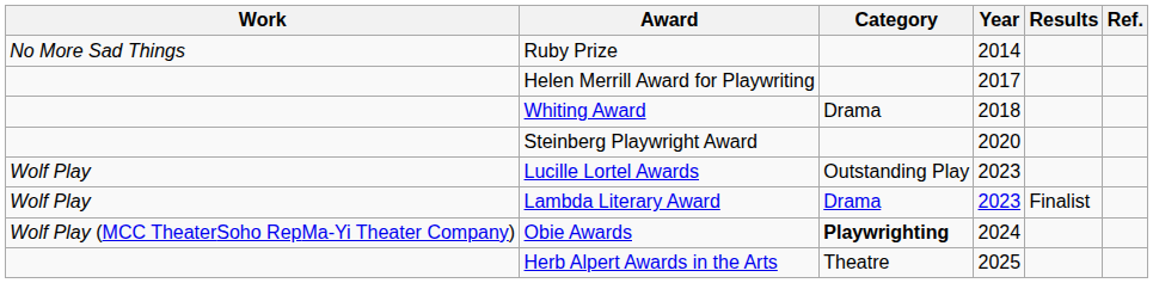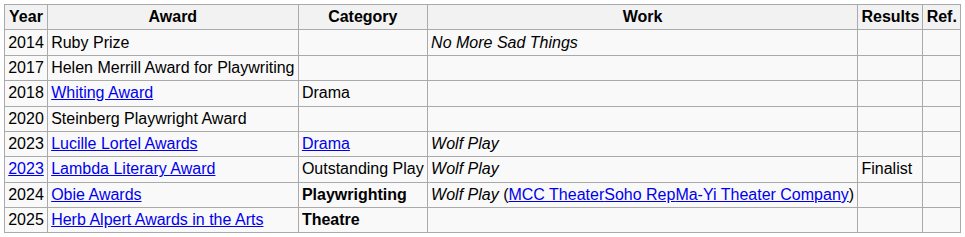 <table class="wikitable">
 <tr>
-<th>Work</th>
+<th>Year</th>
 <th>Award</th>
 <th>Category</th>
-<th>Year</th>
+<th>Work</th>
 <th>Results</th>
 <th>Ref.</th>
 </tr>
 <tr>
-<td><em>No More Sad Things</em></td>
+<td>2014</td>
 <td>Ruby Prize</td>
 <td></td>
-<td>2014</td>
+<td><em>No More Sad Things</em></td>
 <td></td>
 <td></td>
 </tr>
 <tr>
-<td></td>
+<td>2017</td>
 <td>Helen Merrill Award for Playwriting</td>
 <td></td>
-<td>2017</td>
+<td></td>
 <td></td>
 <td></td>
 </tr>
 <tr>
-<td></td>
+<td>2018</td>
 <td><a href='#'>Whiting Award</a></td>
 <td>Drama</td>
-<td>2018</td>
+<td></td>
 <td></td>
 <td></td>
 </tr>
 <tr>
-<td></td>
+<td>2020</td>
 <td>Steinberg Playwright Award</td>
 <td></td>
-<td>2020</td>
+<td></td>
 <td></td>
 <td></td>
 </tr>
 <tr>
+<td>2023</td>
+<td><a href='#'>Lucille Lortel Awards</a></td>
+<td><a href='#'>Drama</a></td>
 <td><em>Wolf Play</em></td>
-<td><a href='#'>Lucille Lortel Awards</a></td>
-<td>Outstanding Play</td>
-<td>2023</td>
 <td></td>
 <td></td>
 </tr>
 <tr>
+<td><a href='#'>2023</a></td>
+<td><a href='#'>Lambda Literary Award</a></td>
+<td>Outstanding Play</td>
 <td><em>Wolf Play</em></td>
-<td><a href='#'>Lambda Literary Award</a></td>
-<td><a href='#'>Drama</a></td>
-<td><a href='#'>2023</a></td>
 <td>Finalist</td>
 <td></td>
 </tr>
 <tr>
-<td><em>Wolf Play</em> (<a href='#'>MCC Theater</a><a href='#'>Soho Rep</a><a href='#'>Ma-Yi Theater Company</a>)</td>
+<td>2024</td>
 <td><a href='#'>Obie Awards</a></td>
 <td><strong>Playwrighting</strong></td>
-<td>2024</td>
+<td><em>Wolf Play</em> (<a href='#'>MCC Theater</a><a href='#'>Soho Rep</a><a href='#'>Ma-Yi Theater Company</a>)</td>
 <td></td>
 <td></td>
 </tr>
 <tr>
+<td>2025</td>
+<td><a href='#'>Herb Alpert Awards in the Arts</a></td>
+<td><strong>Theatre</strong></td>
 <td></td>
-<td><a href='#'>Herb Alpert Awards in the Arts</a></td>
-<td>Theatre</td>
-<td>2025</td>
 <td></td>
 <td></td>
 </tr>
 </table>
